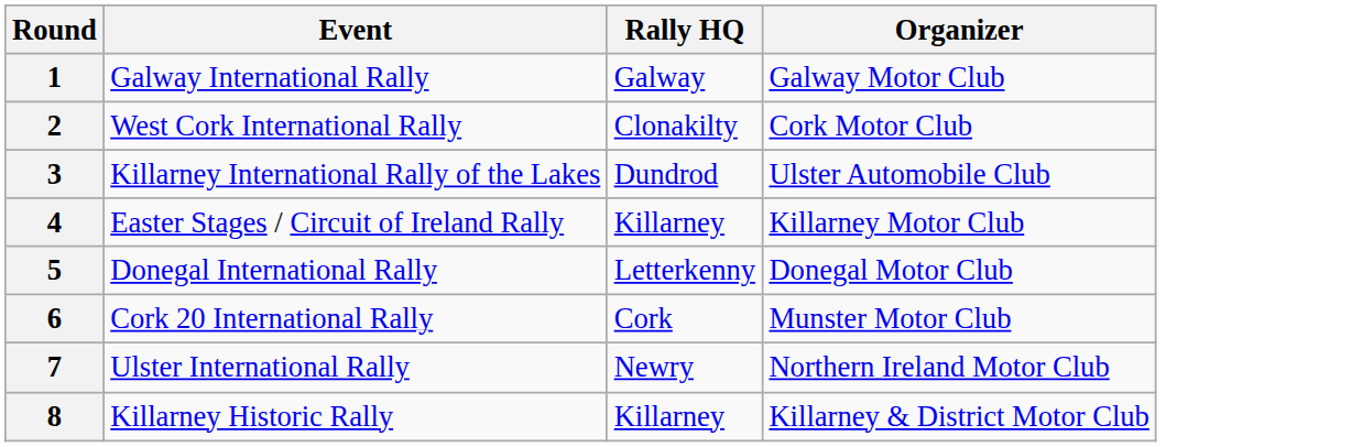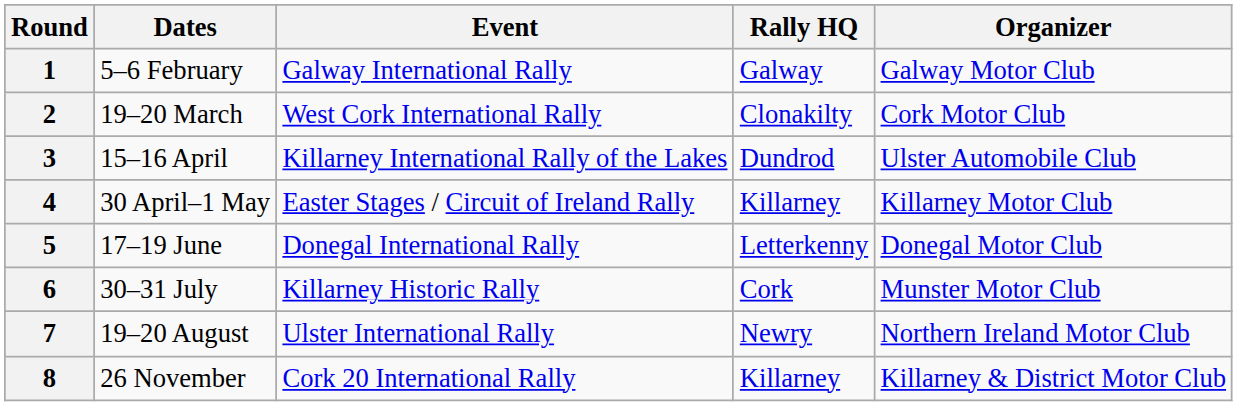 <table class="wikitable" style="font-size: 95%;">
 <tr>
 <th>Round</th>
+<th>Dates</th>
 <th>Event</th>
 <th>Rally HQ</th>
 <th>Organizer</th>
 </tr>
 <tr>
 <th>1</th>
+<td>5–6 February</td>
 <td><a href='#'>Galway International Rally</a></td>
 <td><a href='#'>Galway</a></td>
 <td><a href='#'>Galway Motor Club</a></td>
 </tr>
 <tr>
 <th>2</th>
+<td>19–20 March</td>
 <td><a href='#'>West Cork International Rally</a></td>
 <td><a href='#'>Clonakilty</a></td>
 <td><a href='#'>Cork Motor Club</a></td>
 </tr>
 <tr>
 <th>3</th>
+<td>15–16 April</td>
 <td><a href='#'>Killarney International Rally of the Lakes</a></td>
 <td><a href='#'>Dundrod</a></td>
 <td><a href='#'>Ulster Automobile Club</a></td>
 </tr>
 <tr>
 <th>4</th>
+<td>30 April–1 May</td>
 <td><a href='#'>Easter Stages</a> / <a href='#'>Circuit of Ireland Rally</a></td>
 <td><a href='#'>Killarney</a></td>
 <td><a href='#'>Killarney Motor Club</a></td>
 </tr>
 <tr>
 <th>5</th>
+<td>17–19 June</td>
 <td><a href='#'>Donegal International Rally</a></td>
 <td><a href='#'>Letterkenny</a></td>
 <td><a href='#'>Donegal Motor Club</a></td>
 </tr>
 <tr>
 <th>6</th>
-<td><a href='#'>Cork 20 International Rally</a></td>
+<td>30–31 July</td>
+<td><a href='#'>Killarney Historic Rally</a></td>
 <td><a href='#'>Cork</a></td>
 <td><a href='#'>Munster Motor Club</a></td>
 </tr>
 <tr>
 <th>7</th>
+<td>19–20 August</td>
 <td><a href='#'>Ulster International Rally</a></td>
 <td><a href='#'>Newry</a></td>
 <td><a href='#'>Northern Ireland Motor Club</a></td>
 </tr>
 <tr>
 <th>8</th>
-<td><a href='#'>Killarney Historic Rally</a></td>
+<td>26 November</td>
+<td><a href='#'>Cork 20 International Rally</a></td>
 <td><a href='#'>Killarney</a></td>
 <td><a href='#'>Killarney & District Motor Club</a></td>
 </tr>
 </table>
